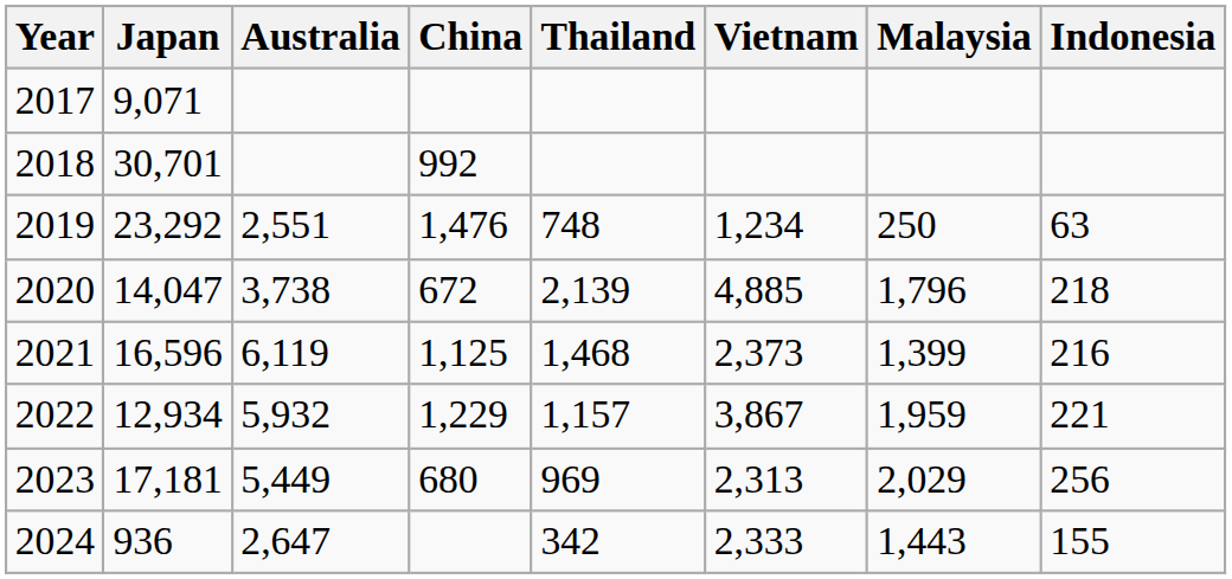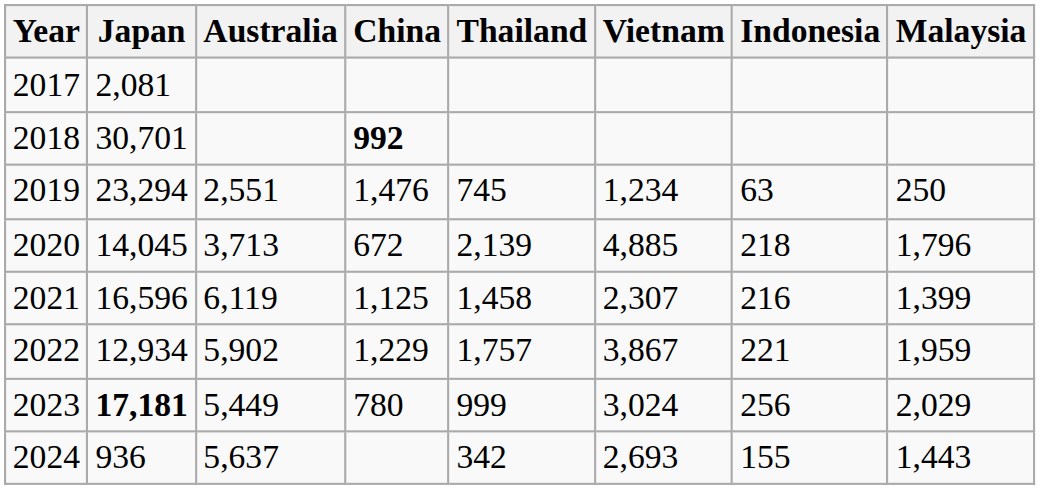 <table class="wikitable">
 <tr>
 <th>Year</th>
 <th>Japan</th>
 <th>Australia</th>
 <th>China</th>
 <th>Thailand</th>
 <th>Vietnam</th>
+<th>Indonesia</th>
 <th>Malaysia</th>
-<th>Indonesia</th>
 </tr>
 <tr>
 <td>2017</td>
-<td>9,071</td>
+<td>2,081</td>
 <td></td>
 <td></td>
 <td></td>
 <td></td>
 <td></td>
 <td></td>
 </tr>
 <tr>
 <td>2018</td>
 <td>30,701</td>
 <td></td>
-<td>992</td>
+<td><strong>992</strong></td>
 <td></td>
 <td></td>
 <td></td>
 <td></td>
 </tr>
 <tr>
 <td>2019</td>
-<td>23,292</td>
+<td>23,294</td>
 <td>2,551</td>
 <td>1,476</td>
-<td>748</td>
+<td>745</td>
 <td>1,234</td>
+<td>63</td>
 <td>250</td>
-<td>63</td>
 </tr>
 <tr>
 <td>2020</td>
-<td>14,047</td>
-<td>3,738</td>
+<td>14,045</td>
+<td>3,713</td>
 <td>672</td>
 <td>2,139</td>
 <td>4,885</td>
+<td>218</td>
 <td>1,796</td>
-<td>218</td>
 </tr>
 <tr>
 <td>2021</td>
 <td>16,596</td>
 <td>6,119</td>
 <td>1,125</td>
-<td>1,468</td>
-<td>2,373</td>
+<td>1,458</td>
+<td>2,307</td>
+<td>216</td>
 <td>1,399</td>
-<td>216</td>
 </tr>
 <tr>
 <td>2022</td>
 <td>12,934</td>
-<td>5,932</td>
+<td>5,902</td>
 <td>1,229</td>
-<td>1,157</td>
+<td>1,757</td>
 <td>3,867</td>
+<td>221</td>
 <td>1,959</td>
-<td>221</td>
 </tr>
 <tr>
 <td>2023</td>
-<td>17,181</td>
+<td><strong>17,181</strong></td>
 <td>5,449</td>
-<td>680</td>
-<td>969</td>
-<td>2,313</td>
+<td>780</td>
+<td>999</td>
+<td>3,024</td>
+<td>256</td>
 <td>2,029</td>
-<td>256</td>
 </tr>
 <tr>
 <td>2024</td>
 <td>936</td>
-<td>2,647</td>
+<td>5,637</td>
 <td></td>
 <td>342</td>
-<td>2,333</td>
+<td>2,693</td>
+<td>155</td>
 <td>1,443</td>
-<td>155</td>
 </tr>
 </table>
